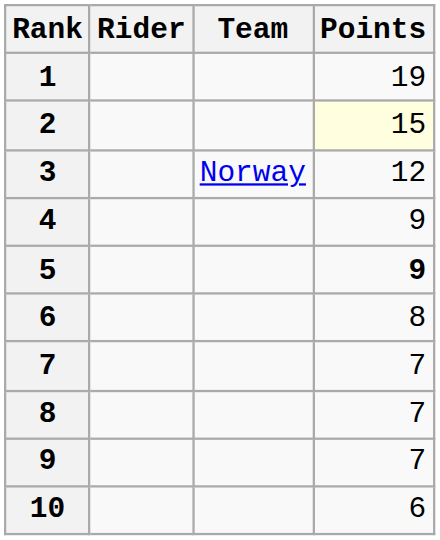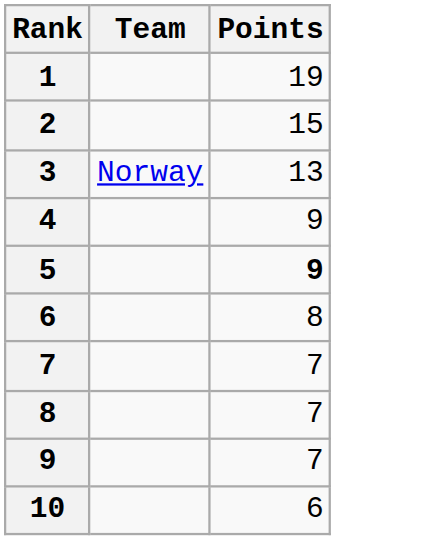 <table class="wikitable" margin-bottom:0;">
 <tr>
 <th scope="col">Rank</th>
-<th scope="col">Rider</th>
 <th scope="col">Team</th>
 <th scope="col">Points</th>
 </tr>
 <tr>
 <th scope="row">1</th>
-<td> </td>
 <td></td>
 <td align="right">19</td>
 </tr>
 <tr>
 <th scope="row">2</th>
 <td></td>
-<td></td>
-<td align="right" style="background: lightyellow;">15</td>
+<td align="right">15</td>
 </tr>
 <tr>
 <th scope="row">3</th>
-<td></td>
 <td><a href='#'>Norway</a></td>
-<td align="right">12</td>
+<td align="right">13</td>
 </tr>
 <tr>
 <th scope="row">4</th>
-<td></td>
 <td></td>
 <td align="right">9</td>
 </tr>
 <tr>
 <th scope="row">5</th>
 <td></td>
-<td></td>
 <td align="right"><strong>9</strong></td>
 </tr>
 <tr>
 <th scope="row">6</th>
-<td> </td>
 <td></td>
 <td align="right">8</td>
 </tr>
 <tr>
 <th scope="row">7</th>
 <td></td>
-<td></td>
 <td align="right">7</td>
 </tr>
 <tr>
 <th scope="row">8</th>
-<td></td>
 <td></td>
 <td align="right">7</td>
 </tr>
 <tr>
 <th scope="row">9</th>
 <td></td>
-<td></td>
 <td align="right">7</td>
 </tr>
 <tr>
 <th scope="row">10</th>
 <td></td>
-<td></td>
 <td align="right">6</td>
 </tr>
 </table>
